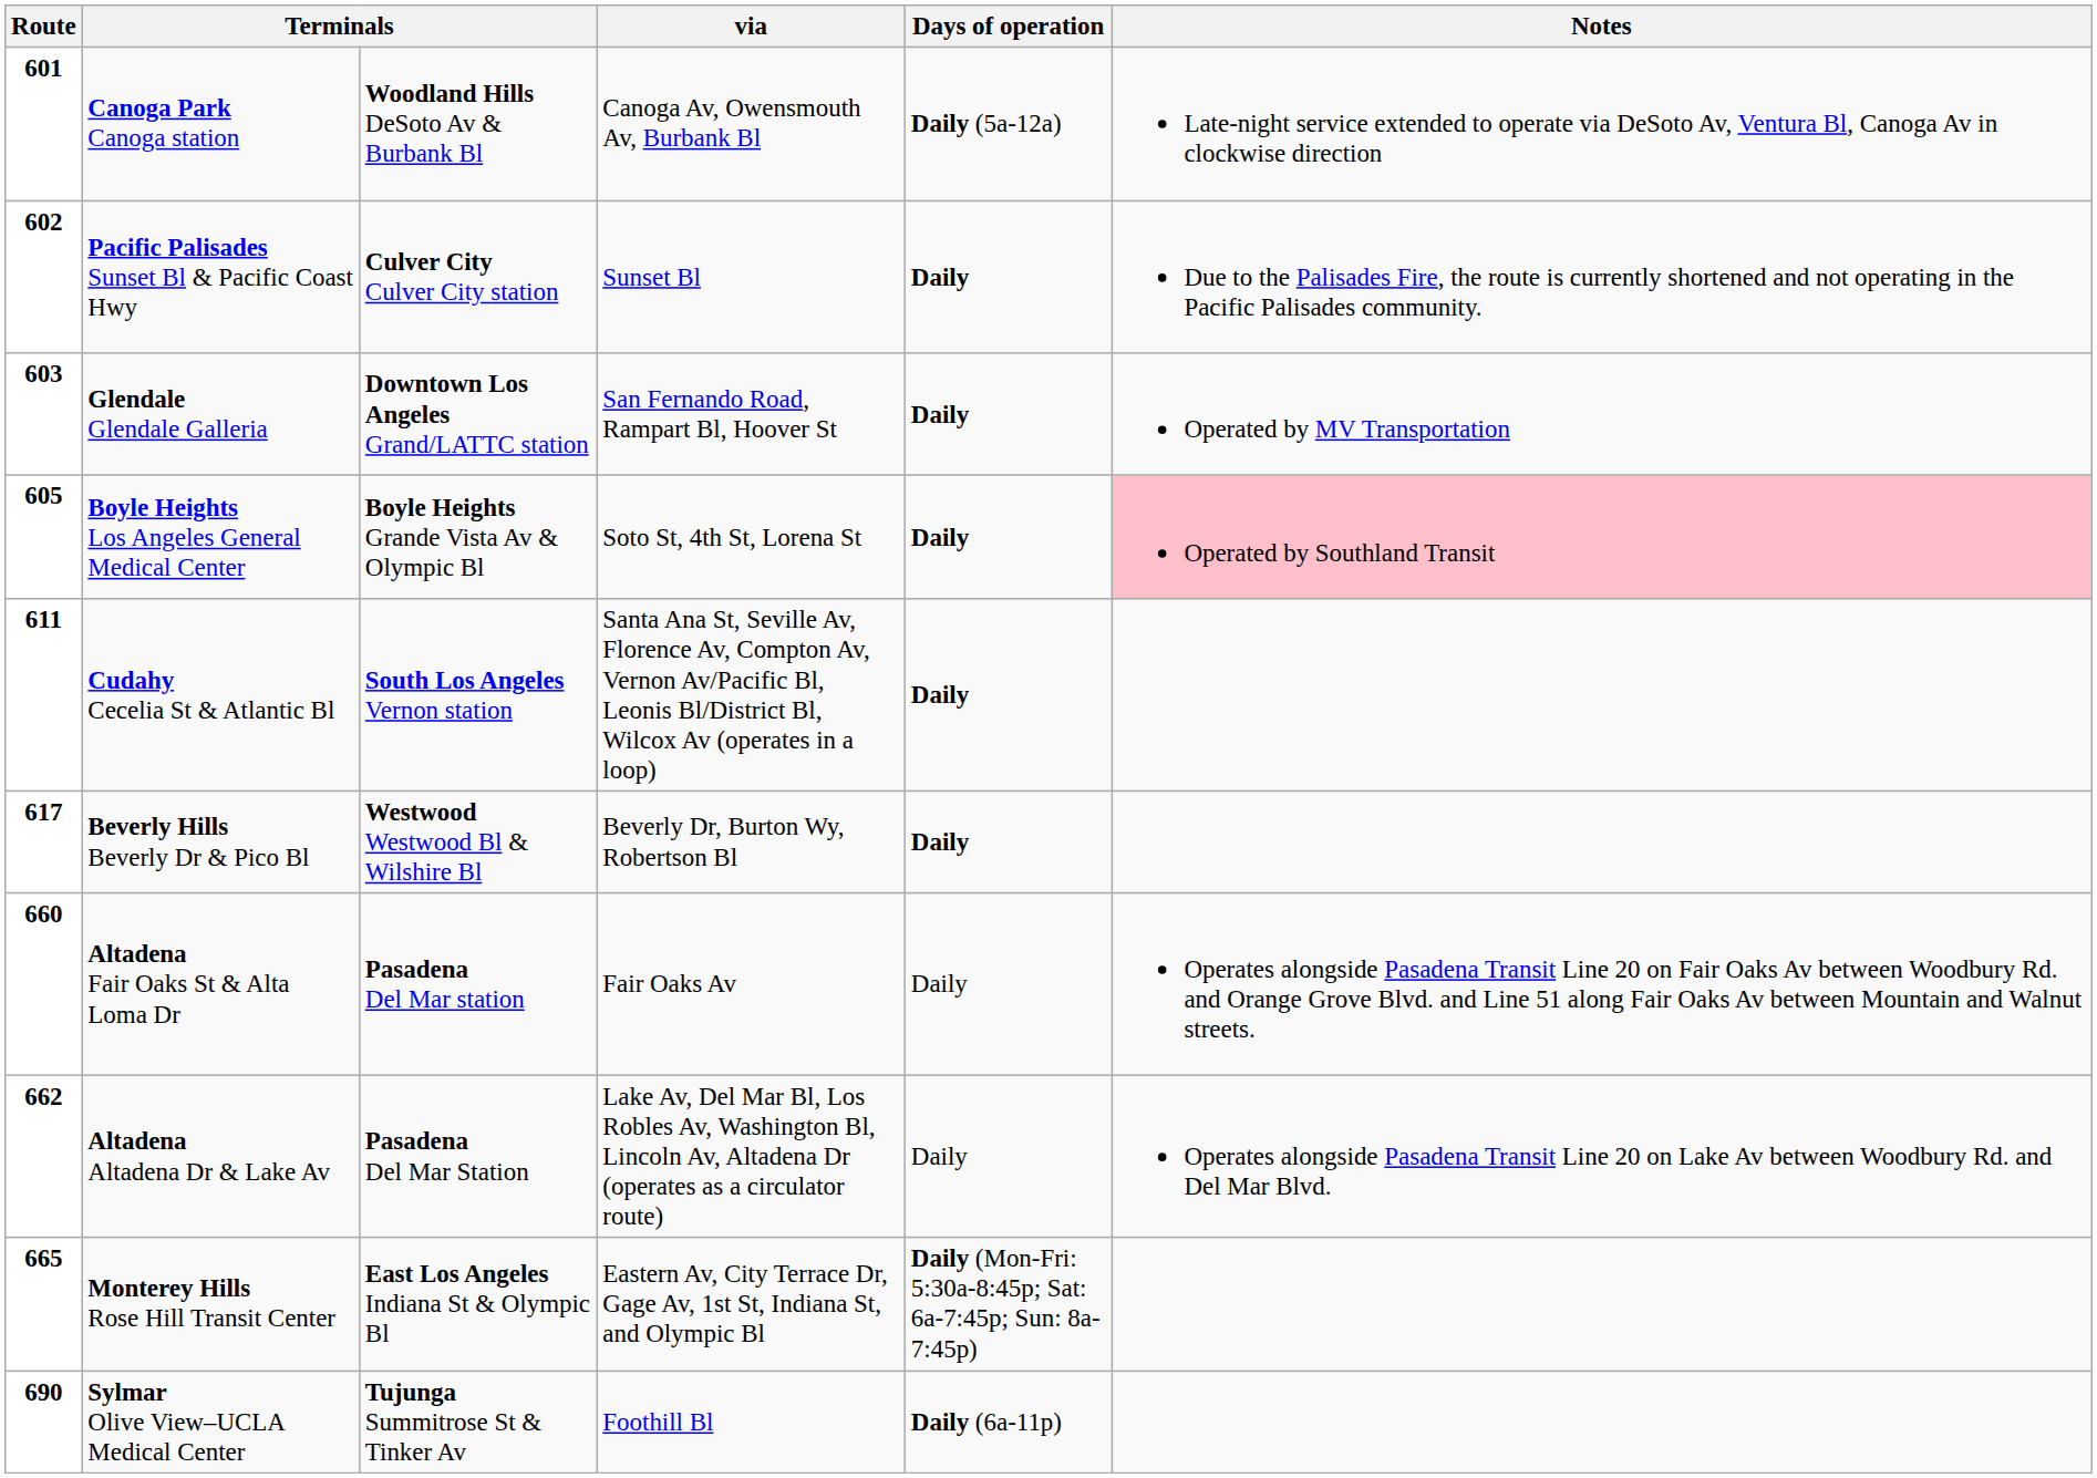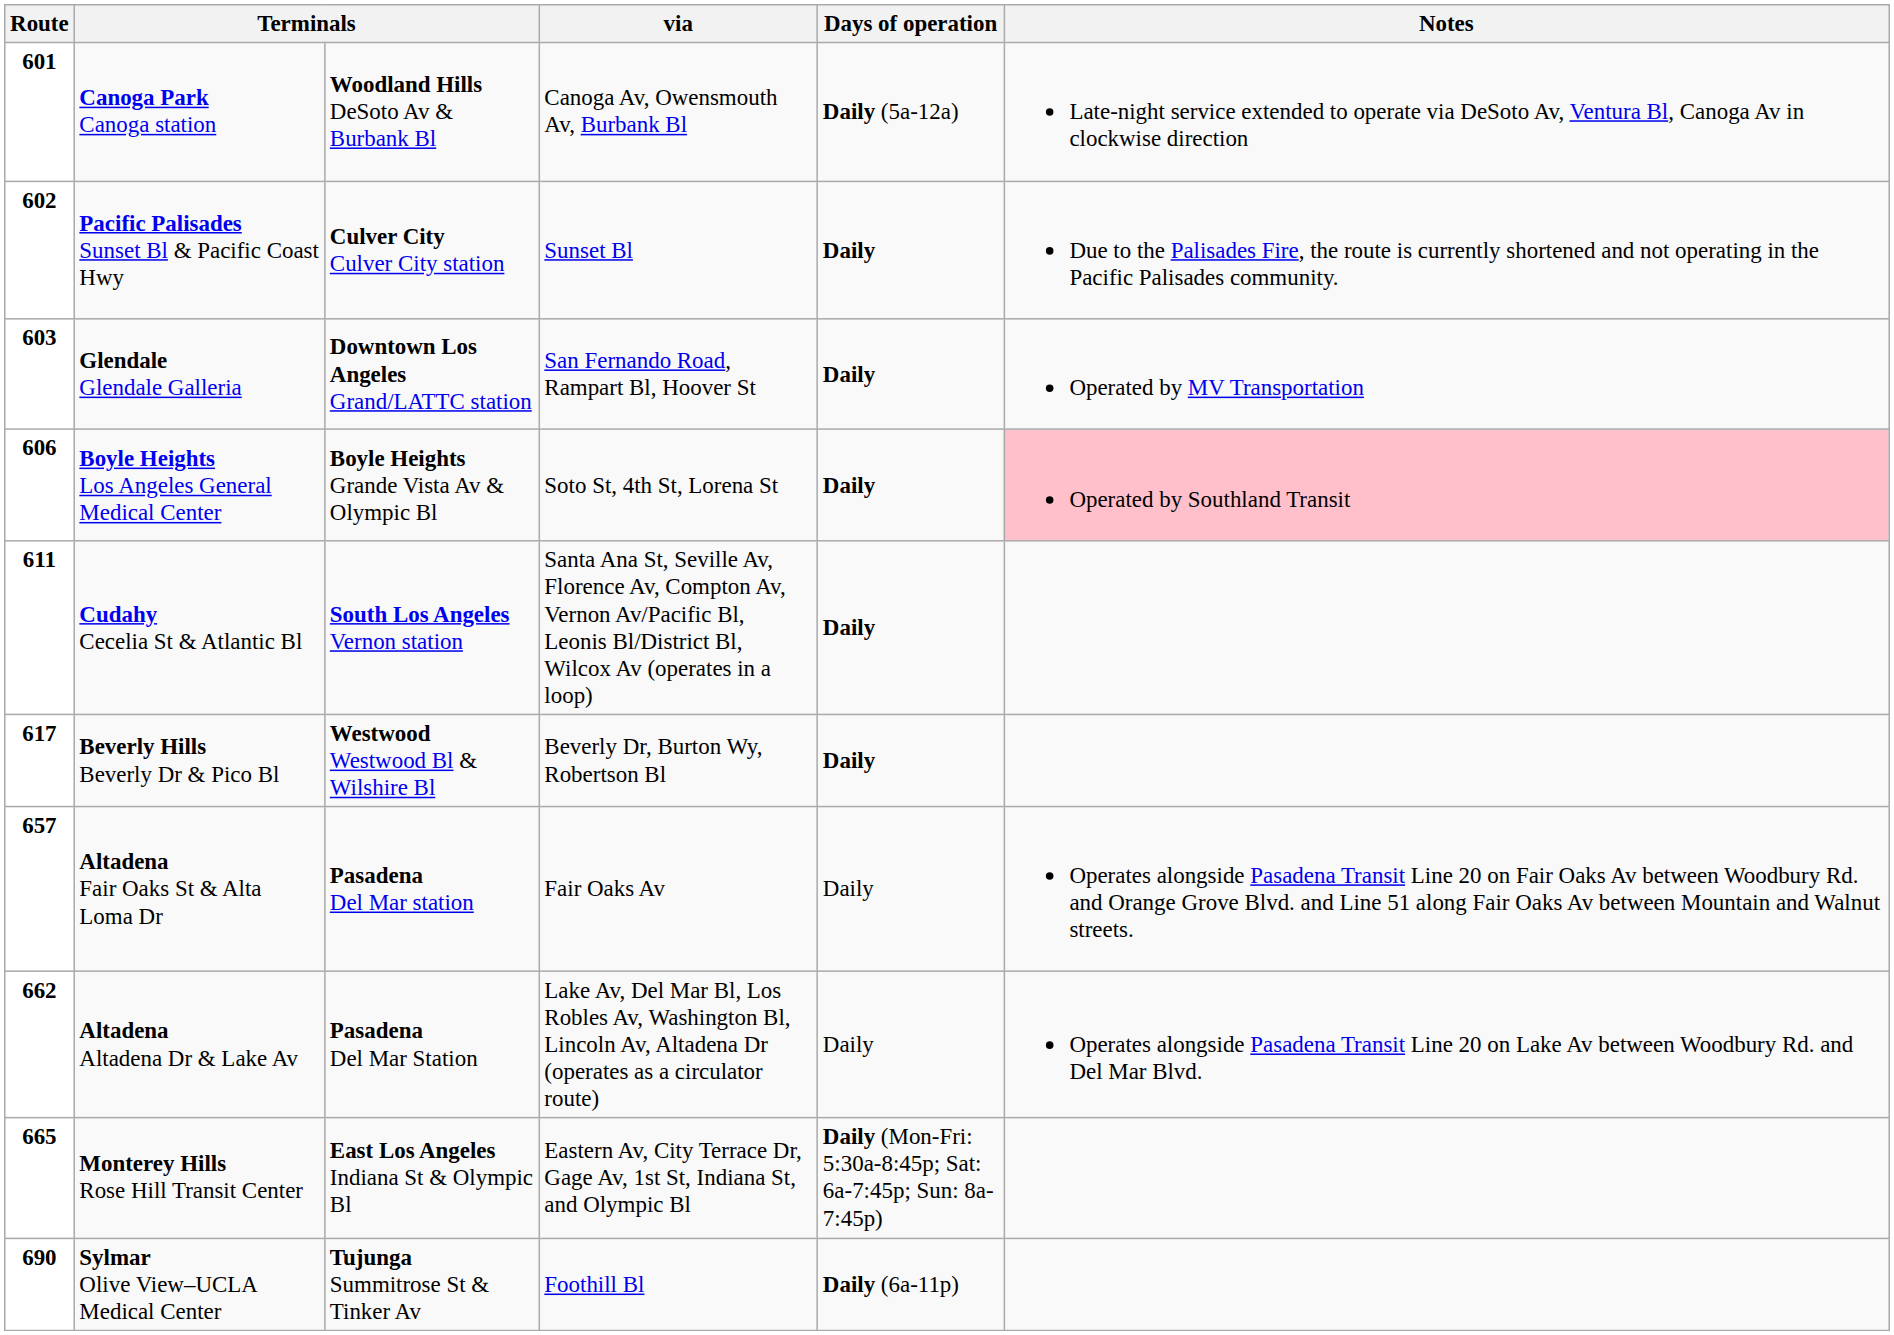 <table class="wikitable sticky-header" style="font-size: 95%;" |>
 <tr>
 <th style="width:2%;">Route</th>
 <th style="width:25%;" colspan=2>Terminals</th>
 <th style="width:15%;">via</th>
 <th style="width:10%;">Days of operation</th>
 <th style="width:48%;">Notes</th>
 </tr>
 <tr>
 <td style="text-align:center; background:white; color:black style=; vertical-align:top;"><div><strong>601</strong></div></td>
 <td><strong><a href='#'>Canoga Park</a></strong><br><a href='#'>Canoga station</a></td>
 <td><strong>Woodland Hills</strong><br>DeSoto Av & <a href='#'>Burbank Bl</a></td>
 <td>Canoga Av, Owensmouth Av, <a href='#'>Burbank Bl</a></td>
 <td><strong>Daily</strong> (5a-12a)</td>
 <td><br><ul><li>Late-night service extended to operate via DeSoto Av, <a href='#'>Ventura Bl</a>, Canoga Av in clockwise direction</li></ul></td>
 </tr>
 <tr>
 <td style="text-align:center; background:white; color:black style=; vertical-align:top;"><div><strong>602</strong></div></td>
 <td><strong><a href='#'>Pacific Palisades</a></strong><br><a href='#'>Sunset Bl</a> & Pacific Coast Hwy</td>
 <td><strong>Culver City</strong><br><a href='#'>Culver City station</a></td>
 <td><a href='#'>Sunset Bl</a></td>
 <td><strong>Daily</strong></td>
 <td><br><ul><li>Due to the <a href='#'>Palisades Fire</a>, the route is currently shortened and not operating in the Pacific Palisades community.</li></ul></td>
 </tr>
 <tr>
 <td style="text-align:center; background:white; color:black; vertical-align:top;"><div><strong>603</strong></div></td>
 <td><strong>Glendale</strong><br><a href='#'>Glendale Galleria</a></td>
 <td><strong>Downtown Los Angeles</strong><br><a href='#'>Grand/LATTC station</a></td>
 <td><a href='#'>San Fernando Road</a>, Rampart Bl, Hoover St</td>
 <td><strong>Daily</strong></td>
 <td><br><ul><li>Operated by <a href='#'>MV Transportation</a></li></ul></td>
 </tr>
 <tr>
-<td style="text-align:center; background:white; color:black; vertical-align:top;"><div><strong>605</strong></div></td>
+<td style="text-align:center; background:white; color:black; vertical-align:top;"><div><strong>606</strong></div></td>
 <td><strong><a href='#'>Boyle Heights</a></strong><br><a href='#'>Los Angeles General Medical Center</a></td>
 <td><strong>Boyle Heights</strong><br>Grande Vista Av & Olympic Bl</td>
 <td>Soto St, 4th St, Lorena St</td>
 <td><strong>Daily</strong></td>
 <td style="background: pink;"><br><ul><li>Operated by Southland Transit</li></ul></td>
 </tr>
 <tr>
 <td style="text-align:center; background:white; color:black; vertical-align:top;"><div><strong>611</strong></div></td>
 <td><strong><a href='#'>Cudahy</a></strong><br>Cecelia St & Atlantic Bl</td>
 <td><strong><a href='#'>South Los Angeles</a></strong><br><a href='#'>Vernon station</a></td>
 <td>Santa Ana St, Seville Av, Florence Av, Compton Av, Vernon Av/Pacific Bl, Leonis Bl/District Bl, Wilcox Av (operates in a loop)</td>
 <td><strong>Daily</strong></td>
 <td></td>
 </tr>
 <tr>
 <td style="text-align:center; background:white; color:black; vertical-align:top;"><div><strong>617</strong></div></td>
 <td><strong>Beverly Hills</strong><br>Beverly Dr & Pico Bl</td>
 <td><strong>Westwood</strong><br><a href='#'>Westwood Bl</a> & <a href='#'>Wilshire Bl</a></td>
 <td>Beverly Dr, Burton Wy, Robertson Bl</td>
 <td><strong>Daily</strong></td>
 <td></td>
 </tr>
 <tr>
-<td style="text-align:center; background:white; color:black; vertical-align:top;"><div><strong>660</strong></div></td>
+<td style="text-align:center; background:white; color:black; vertical-align:top;"><div><strong>657</strong></div></td>
 <td><strong>Altadena</strong><br>Fair Oaks St & Alta Loma Dr</td>
 <td><strong>Pasadena</strong><br><a href='#'>Del Mar station</a></td>
 <td>Fair Oaks Av</td>
 <td>Daily</td>
 <td><br><ul><li>Operates alongside <a href='#'>Pasadena Transit</a> Line 20 on Fair Oaks Av between Woodbury Rd. and Orange Grove Blvd. and Line 51 along Fair Oaks Av between Mountain and Walnut streets.</li></ul></td>
 </tr>
 <tr>
 <td style="text-align:center; background:white; color:black; vertical-align:top"><div><strong>662</strong></div></td>
 <td><strong>Altadena</strong><br>Altadena Dr & Lake Av</td>
 <td><strong>Pasadena</strong><br>Del Mar Station</td>
 <td>Lake Av, Del Mar Bl, Los Robles Av, Washington Bl, Lincoln Av, Altadena Dr (operates as a circulator route)</td>
 <td>Daily</td>
 <td><br><ul><li>Operates alongside <a href='#'>Pasadena Transit</a> Line 20 on Lake Av between Woodbury Rd. and Del Mar Blvd.</li></ul></td>
 </tr>
 <tr>
 <td style="text-align:center; background:white; color:black; vertical-align:top;"><div><strong>665</strong></div></td>
 <td><strong>Monterey Hills</strong><br>Rose Hill Transit Center</td>
 <td><strong>East Los Angeles</strong><br>Indiana St & Olympic Bl</td>
 <td>Eastern Av, City Terrace Dr, Gage Av, 1st St, Indiana St, and Olympic Bl</td>
 <td><strong>Daily</strong> (Mon-Fri: 5:30a-8:45p; Sat: 6a-7:45p; Sun: 8a-7:45p)</td>
 <td></td>
 </tr>
 <tr>
 <td style="text-align:center; background:white; color:black; vertical-align:top;"><div><strong>690</strong></div></td>
 <td><strong>Sylmar</strong><br>Olive View–UCLA Medical Center</td>
 <td><strong>Tujunga</strong><br>Summitrose St & Tinker Av</td>
 <td><a href='#'>Foothill Bl</a></td>
 <td><strong>Daily</strong> (6a-11p)</td>
 <td></td>
 </tr>
 </table>
